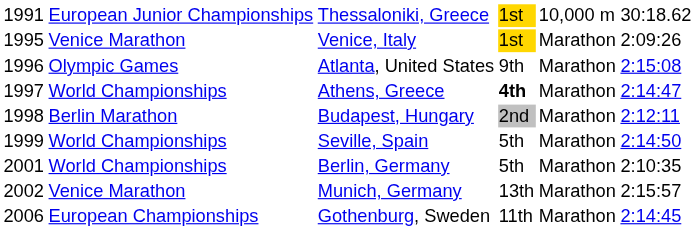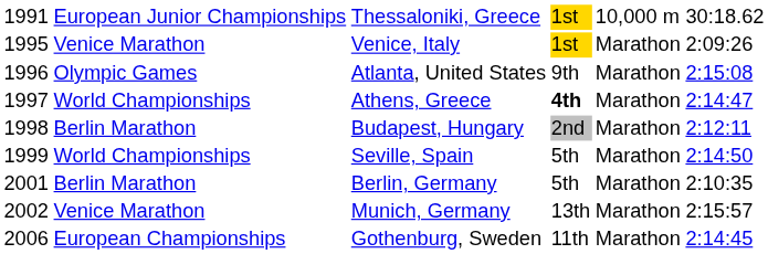 <table>
 <tr>
 <td>1991</td>
 <td><a href='#'>European Junior Championships</a></td>
 <td><a href='#'>Thessaloniki, Greece</a></td>
 <td bgcolor="gold">1st</td>
 <td>10,000 m</td>
 <td>30:18.62</td>
 </tr>
 <tr>
 <td>1995</td>
 <td><a href='#'>Venice Marathon</a></td>
 <td><a href='#'>Venice, Italy</a></td>
 <td bgcolor="gold">1st</td>
 <td>Marathon</td>
 <td>2:09:26</td>
 </tr>
 <tr>
 <td>1996</td>
 <td><a href='#'>Olympic Games</a></td>
 <td><a href='#'>Atlanta</a>, United States</td>
 <td>9th</td>
 <td>Marathon</td>
 <td><a href='#'>2:15:08</a></td>
 </tr>
 <tr>
 <td>1997</td>
 <td><a href='#'>World Championships</a></td>
 <td><a href='#'>Athens, Greece</a></td>
 <td><strong>4th</strong></td>
 <td>Marathon</td>
 <td><a href='#'>2:14:47</a></td>
 </tr>
 <tr>
 <td>1998</td>
 <td><a href='#'>Berlin Marathon</a></td>
 <td><a href='#'>Budapest, Hungary</a></td>
 <td bgcolor=silver>2nd</td>
 <td>Marathon</td>
 <td><a href='#'>2:12:11</a></td>
 </tr>
 <tr>
 <td>1999</td>
 <td><a href='#'>World Championships</a></td>
 <td><a href='#'>Seville, Spain</a></td>
 <td>5th</td>
 <td>Marathon</td>
 <td><a href='#'>2:14:50</a></td>
 </tr>
 <tr>
 <td>2001</td>
-<td><a href='#'>World Championships</a></td>
+<td><a href='#'>Berlin Marathon</a></td>
 <td><a href='#'>Berlin, Germany</a></td>
 <td>5th</td>
 <td>Marathon</td>
 <td>2:10:35</td>
 </tr>
 <tr>
 <td>2002</td>
 <td><a href='#'>Venice Marathon</a></td>
 <td><a href='#'>Munich, Germany</a></td>
 <td>13th</td>
 <td>Marathon</td>
 <td>2:15:57</td>
 </tr>
 <tr>
 <td>2006</td>
 <td><a href='#'>European Championships</a></td>
 <td><a href='#'>Gothenburg</a>, Sweden</td>
 <td>11th</td>
 <td>Marathon</td>
 <td><a href='#'>2:14:45</a></td>
 </tr>
 </table>
